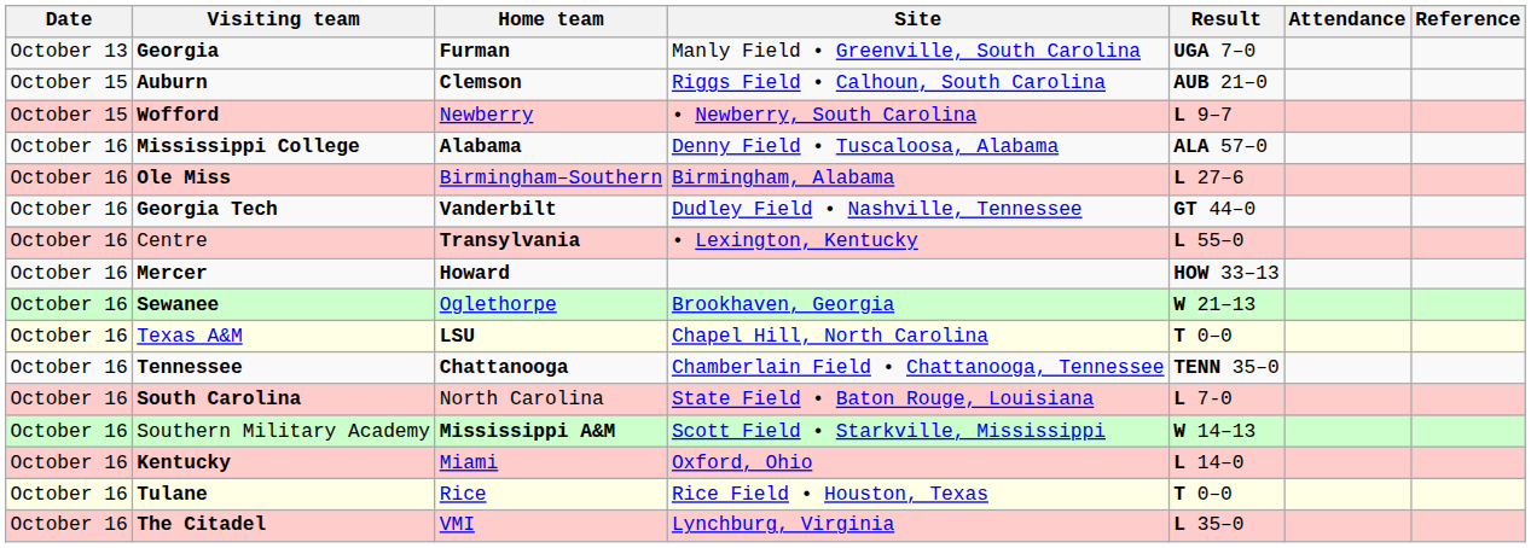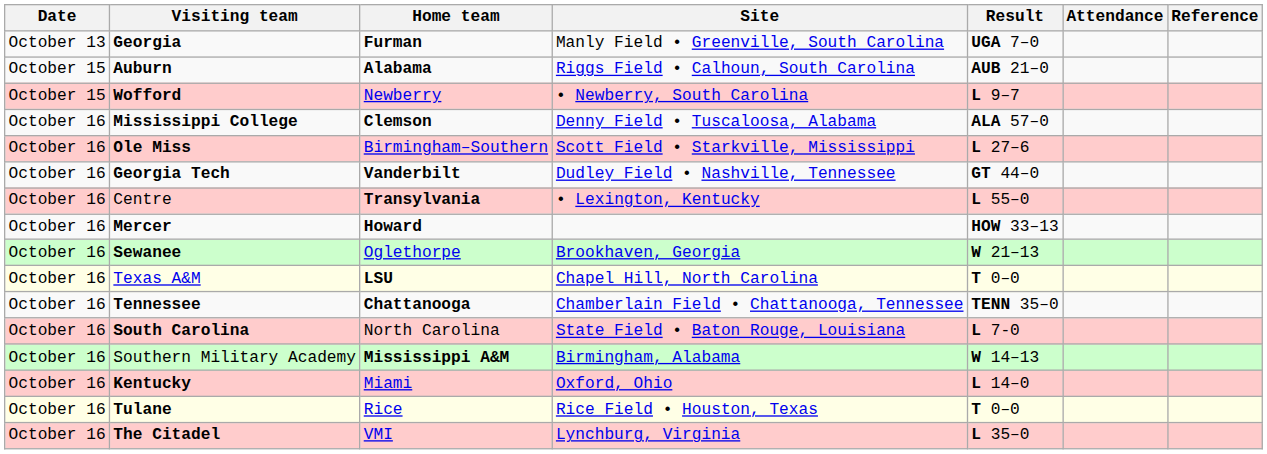 <table class="wikitable" style="font-size:95%;">
 <tr>
 <th>Date</th>
 <th>Visiting team</th>
 <th>Home team</th>
 <th>Site</th>
 <th>Result</th>
 <th>Attendance</th>
 <th class="unsortable">Reference</th>
 </tr>
 <tr bgcolor=>
 <td>October 13</td>
 <td><strong>Georgia</strong></td>
 <td><strong>Furman</strong></td>
 <td>Manly Field • <a href='#'>Greenville, South Carolina</a></td>
 <td><strong>UGA</strong> 7–0</td>
 <td></td>
 <td></td>
 </tr>
 <tr bgcolor=>
 <td>October 15</td>
 <td><strong>Auburn</strong></td>
-<td><strong>Clemson</strong></td>
+<td><strong>Alabama</strong></td>
 <td><a href='#'>Riggs Field</a> • <a href='#'>Calhoun, South Carolina</a></td>
 <td><strong>AUB</strong> 21–0</td>
 <td></td>
 <td></td>
 </tr>
 <tr bgcolor=ffcccc>
 <td>October 15</td>
 <td><strong>Wofford</strong></td>
 <td><a href='#'>Newberry</a></td>
 <td>• <a href='#'>Newberry, South Carolina</a></td>
 <td><strong>L</strong> 9–7</td>
 <td></td>
 <td></td>
 </tr>
 <tr bgcolor=>
 <td>October 16</td>
 <td><strong>Mississippi College</strong></td>
-<td><strong>Alabama</strong></td>
+<td><strong>Clemson</strong></td>
 <td><a href='#'>Denny Field</a> • <a href='#'>Tuscaloosa, Alabama</a></td>
 <td><strong>ALA</strong> 57–0</td>
 <td></td>
 <td></td>
 </tr>
 <tr bgcolor=ffcccc>
 <td>October 16</td>
 <td><strong>Ole Miss</strong></td>
 <td><a href='#'>Birmingham–Southern</a></td>
-<td><a href='#'>Birmingham, Alabama</a></td>
+<td><a href='#'>Scott Field</a> • <a href='#'>Starkville, Mississippi</a></td>
 <td><strong>L</strong> 27–6</td>
 <td></td>
 <td></td>
 </tr>
 <tr bgcolor=>
 <td>October 16</td>
 <td><strong>Georgia Tech</strong></td>
 <td><strong>Vanderbilt</strong></td>
 <td><a href='#'>Dudley Field</a> • <a href='#'>Nashville, Tennessee</a></td>
 <td><strong>GT</strong> 44–0</td>
 <td></td>
 <td></td>
 </tr>
 <tr bgcolor=ffcccc>
 <td>October 16</td>
 <td>Centre</td>
 <td><strong>Transylvania</strong></td>
 <td>• <a href='#'>Lexington, Kentucky</a></td>
 <td><strong>L</strong> 55–0</td>
 <td></td>
 <td></td>
 </tr>
 <tr bgcolor=>
 <td>October 16</td>
 <td><strong>Mercer</strong></td>
 <td><strong>Howard</strong></td>
 <td></td>
 <td><strong>HOW</strong> 33–13</td>
 <td></td>
 <td></td>
 </tr>
 <tr bgcolor=ccffcc>
 <td>October 16</td>
 <td><strong>Sewanee</strong></td>
 <td><a href='#'>Oglethorpe</a></td>
 <td><a href='#'>Brookhaven, Georgia</a></td>
 <td><strong>W</strong> 21–13</td>
 <td></td>
 <td></td>
 </tr>
 <tr bgcolor=ffffe6>
 <td>October 16</td>
 <td><a href='#'>Texas A&M</a></td>
 <td><strong>LSU</strong></td>
 <td><a href='#'>Chapel Hill, North Carolina</a></td>
 <td><strong>T</strong> 0–0</td>
 <td></td>
 <td></td>
 </tr>
 <tr bgcolor=>
 <td>October 16</td>
 <td><strong>Tennessee</strong></td>
 <td><strong>Chattanooga</strong></td>
 <td><a href='#'>Chamberlain Field</a> • <a href='#'>Chattanooga, Tennessee</a></td>
 <td><strong>TENN</strong> 35–0</td>
 <td></td>
 <td></td>
 </tr>
 <tr bgcolor=ffcccc>
 <td>October 16</td>
 <td><strong>South Carolina</strong></td>
 <td>North Carolina</td>
 <td><a href='#'>State Field</a> • <a href='#'>Baton Rouge, Louisiana</a></td>
 <td><strong>L</strong> 7-0</td>
 <td></td>
 <td></td>
 </tr>
 <tr bgcolor=ccffcc>
 <td>October 16</td>
 <td>Southern Military Academy</td>
 <td><strong>Mississippi A&M</strong></td>
-<td><a href='#'>Scott Field</a> • <a href='#'>Starkville, Mississippi</a></td>
+<td><a href='#'>Birmingham, Alabama</a></td>
 <td><strong>W</strong> 14–13</td>
 <td></td>
 <td></td>
 </tr>
 <tr bgcolor=ffcccc>
 <td>October 16</td>
 <td><strong>Kentucky</strong></td>
 <td><a href='#'>Miami</a></td>
 <td><a href='#'>Oxford, Ohio</a></td>
 <td><strong>L</strong> 14–0</td>
 <td></td>
 <td></td>
 </tr>
 <tr bgcolor=ffffe6>
 <td>October 16</td>
 <td><strong>Tulane</strong></td>
 <td><a href='#'>Rice</a></td>
 <td><a href='#'>Rice Field</a> • <a href='#'>Houston, Texas</a></td>
 <td><strong>T</strong> 0–0</td>
 <td></td>
 <td></td>
 </tr>
 <tr bgcolor=ffcccc>
 <td>October 16</td>
 <td><strong>The Citadel</strong></td>
 <td><a href='#'>VMI</a></td>
 <td><a href='#'>Lynchburg, Virginia</a></td>
 <td><strong>L</strong> 35–0</td>
 <td></td>
 <td></td>
 </tr>
 </table>
